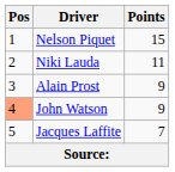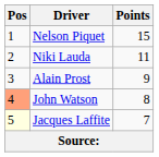 <table class="wikitable" style="font-size: 95%;">
 <tr>
 <th>Pos</th>
 <th>Driver</th>
 <th>Points</th>
 </tr>
 <tr>
 <td>1</td>
 <td> <a href='#'>Nelson Piquet</a></td>
 <td style="text-align:right;">15</td>
 </tr>
 <tr>
 <td>2</td>
 <td> <a href='#'>Niki Lauda</a></td>
 <td style="text-align:right;">11</td>
 </tr>
 <tr>
 <td>3</td>
 <td> <a href='#'>Alain Prost</a></td>
 <td style="text-align:right;">9</td>
 </tr>
 <tr>
 <td style="background: lightsalmon;">4</td>
 <td> <a href='#'>John Watson</a></td>
-<td style="text-align:right;">9</td>
+<td style="text-align:right;">8</td>
 </tr>
 <tr>
-<td>5</td>
+<td style="background: lightyellow;">5</td>
 <td> <a href='#'>Jacques Laffite</a></td>
 <td style="text-align:right;">7</td>
 </tr>
 <tr>
 <th colspan=4>Source:</th>
 </tr>
 </table>
